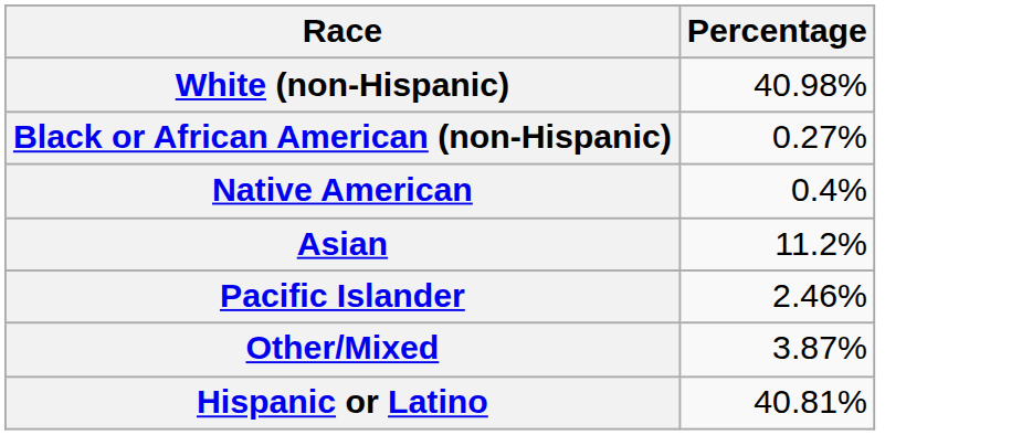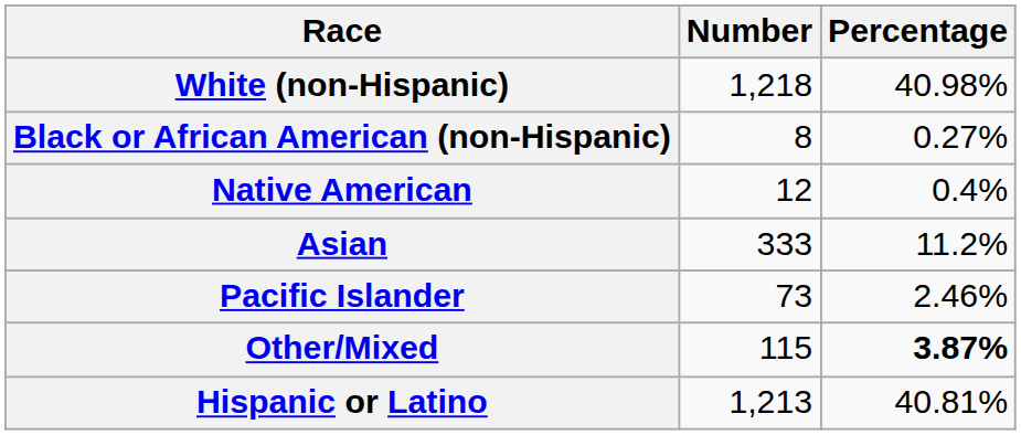 <table class="wikitable" style="text-align:right">
 <tr>
 <th scope="col">Race</th>
+<th scope="col">Number</th>
 <th scope="col">Percentage</th>
 </tr>
 <tr>
 <th scope="row"><a href='#'>White</a> (non-Hispanic)</th>
+<td>1,218</td>
 <td>40.98%</td>
 </tr>
 <tr>
 <th scope="row"><a href='#'>Black or African American</a> (non-Hispanic)</th>
+<td>8</td>
 <td>0.27%</td>
 </tr>
 <tr>
 <th scope="row"><a href='#'>Native American</a></th>
+<td>12</td>
 <td>0.4%</td>
 </tr>
 <tr>
 <th scope="row"><a href='#'>Asian</a></th>
+<td>333</td>
 <td>11.2%</td>
 </tr>
 <tr>
 <th scope="row"><a href='#'>Pacific Islander</a></th>
+<td>73</td>
 <td>2.46%</td>
 </tr>
 <tr>
 <th scope="row"><a href='#'>Other/Mixed</a></th>
-<td>3.87%</td>
+<td>115</td>
+<td><strong>3.87%</strong></td>
 </tr>
 <tr>
 <th scope="row"><a href='#'>Hispanic</a> or <a href='#'>Latino</a></th>
+<td>1,213</td>
 <td>40.81%</td>
 </tr>
 </table>
